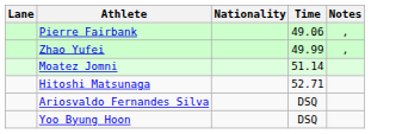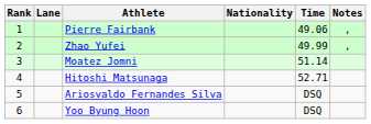 <table class="wikitable sortable" style="text-align:center">
 <tr>
+<th>Rank</th>
 <th>Lane</th>
 <th>Athlete</th>
 <th>Nationality</th>
 <th>Time</th>
 <th>Notes</th>
 </tr>
 <tr bgcolor=ccffcc>
+<td>1</td>
 <td></td>
 <td align=left><a href='#'>Pierre Fairbank</a></td>
 <td align=left></td>
 <td>49.06</td>
 <td>, </td>
 </tr>
 <tr bgcolor=ccffcc>
+<td>2</td>
 <td></td>
 <td align=left><a href='#'>Zhao Yufei</a></td>
 <td align=left></td>
 <td>49.99</td>
 <td>, </td>
 </tr>
 <tr bgcolor=ddffdd>
+<td>3</td>
 <td></td>
 <td align=left><a href='#'>Moatez Jomni</a></td>
 <td align=left></td>
 <td>51.14</td>
 <td></td>
 </tr>
 <tr>
+<td>4</td>
 <td></td>
 <td align=left><a href='#'>Hitoshi Matsunaga</a></td>
 <td align=left></td>
 <td>52.71</td>
 <td></td>
 </tr>
 <tr>
+<td>5</td>
 <td></td>
 <td align=left><a href='#'>Ariosvaldo Fernandes Silva</a></td>
 <td align=left></td>
 <td>DSQ</td>
 <td></td>
 </tr>
 <tr>
+<td>6</td>
 <td></td>
 <td align=left><a href='#'>Yoo Byung Hoon</a></td>
 <td align=left></td>
 <td>DSQ</td>
 <td></td>
 </tr>
 </table>
